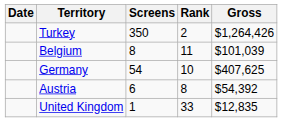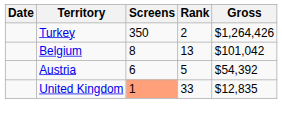 <table class="wikitable sortable" align="center" style="margin:auto;">
 <tr>
 <th>Date</th>
 <th>Territory</th>
 <th>Screens</th>
 <th>Rank</th>
 <th>Gross</th>
 </tr>
 <tr>
 <td></td>
 <td><a href='#'>Turkey</a></td>
 <td>350</td>
 <td>2</td>
 <td>$1,264,426</td>
 </tr>
 <tr>
 <td></td>
 <td><a href='#'>Belgium</a></td>
 <td>8</td>
-<td>11</td>
-<td>$101,039</td>
-</tr>
-<tr>
-<td></td>
-<td><a href='#'>Germany</a></td>
-<td>54</td>
-<td>10</td>
-<td>$407,625</td>
+<td>13</td>
+<td>$101,042</td>
 </tr>
 <tr>
 <td></td>
 <td><a href='#'>Austria</a></td>
 <td>6</td>
-<td>8</td>
+<td>5</td>
 <td>$54,392</td>
 </tr>
 <tr>
 <td></td>
 <td><a href='#'>United Kingdom</a></td>
-<td>1</td>
+<td style="background: lightsalmon;">1</td>
 <td>33</td>
 <td>$12,835</td>
 </tr>
 </table>
